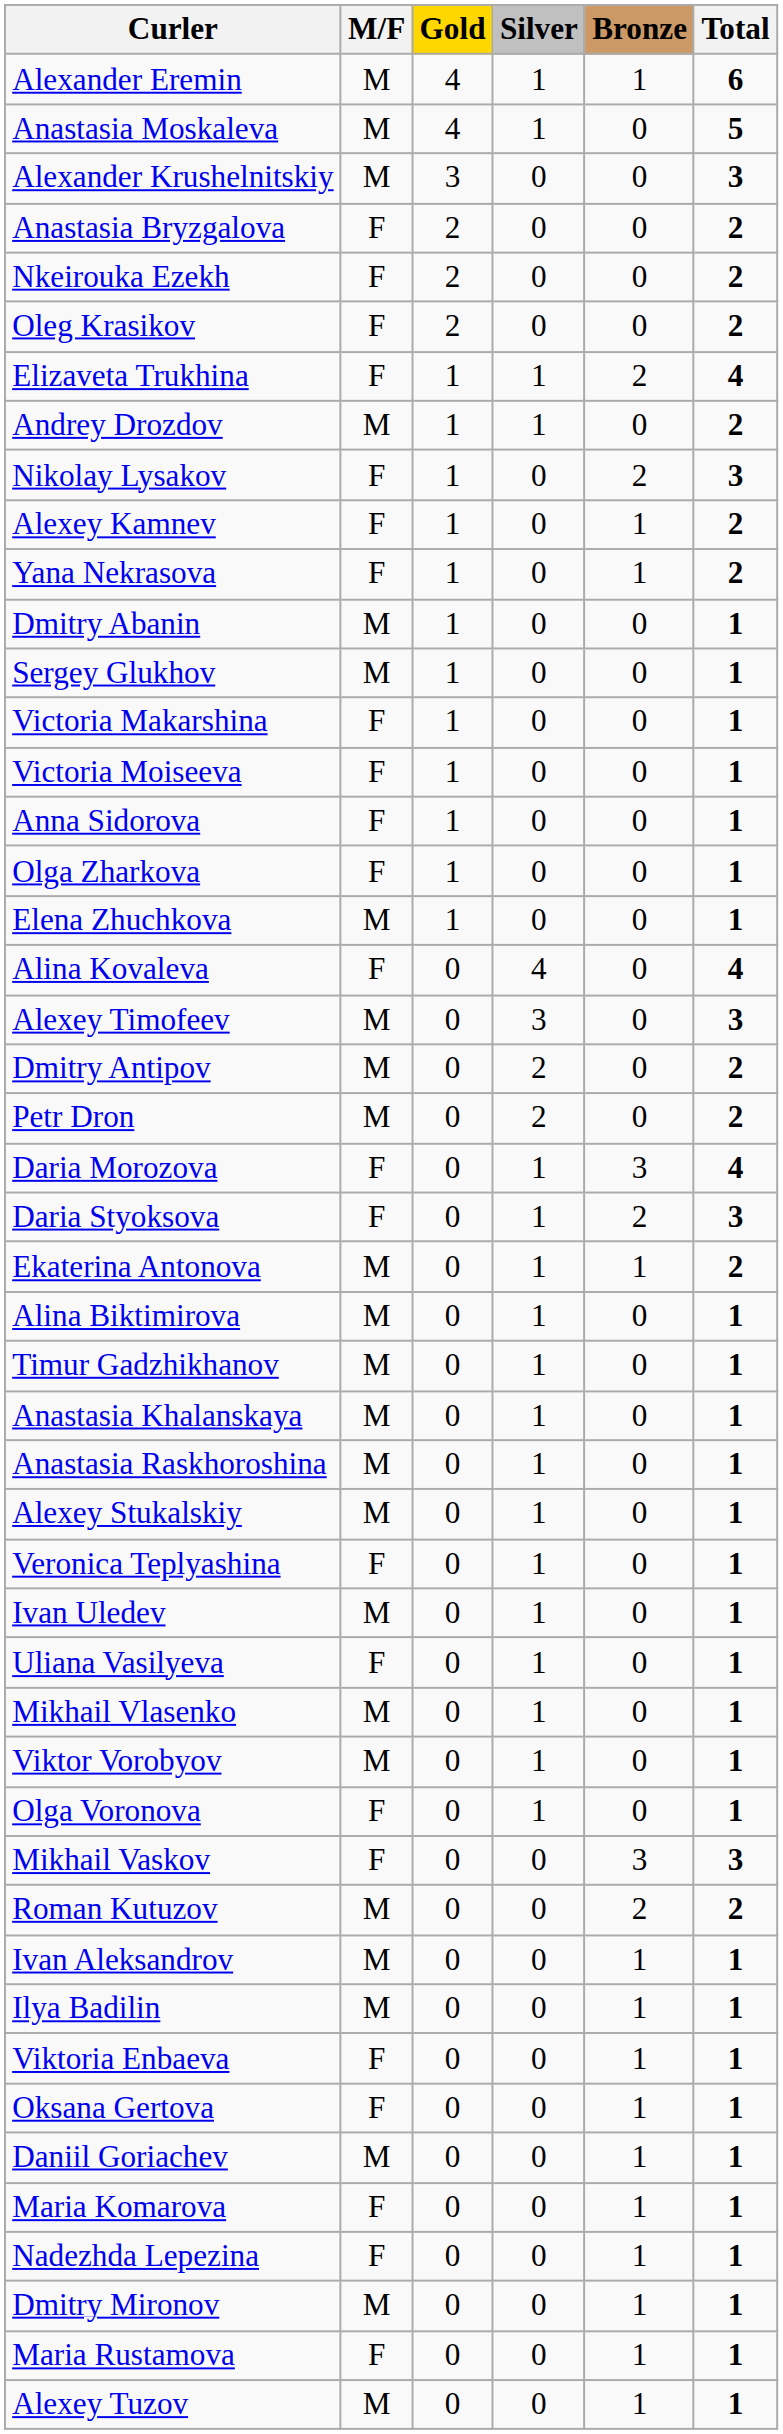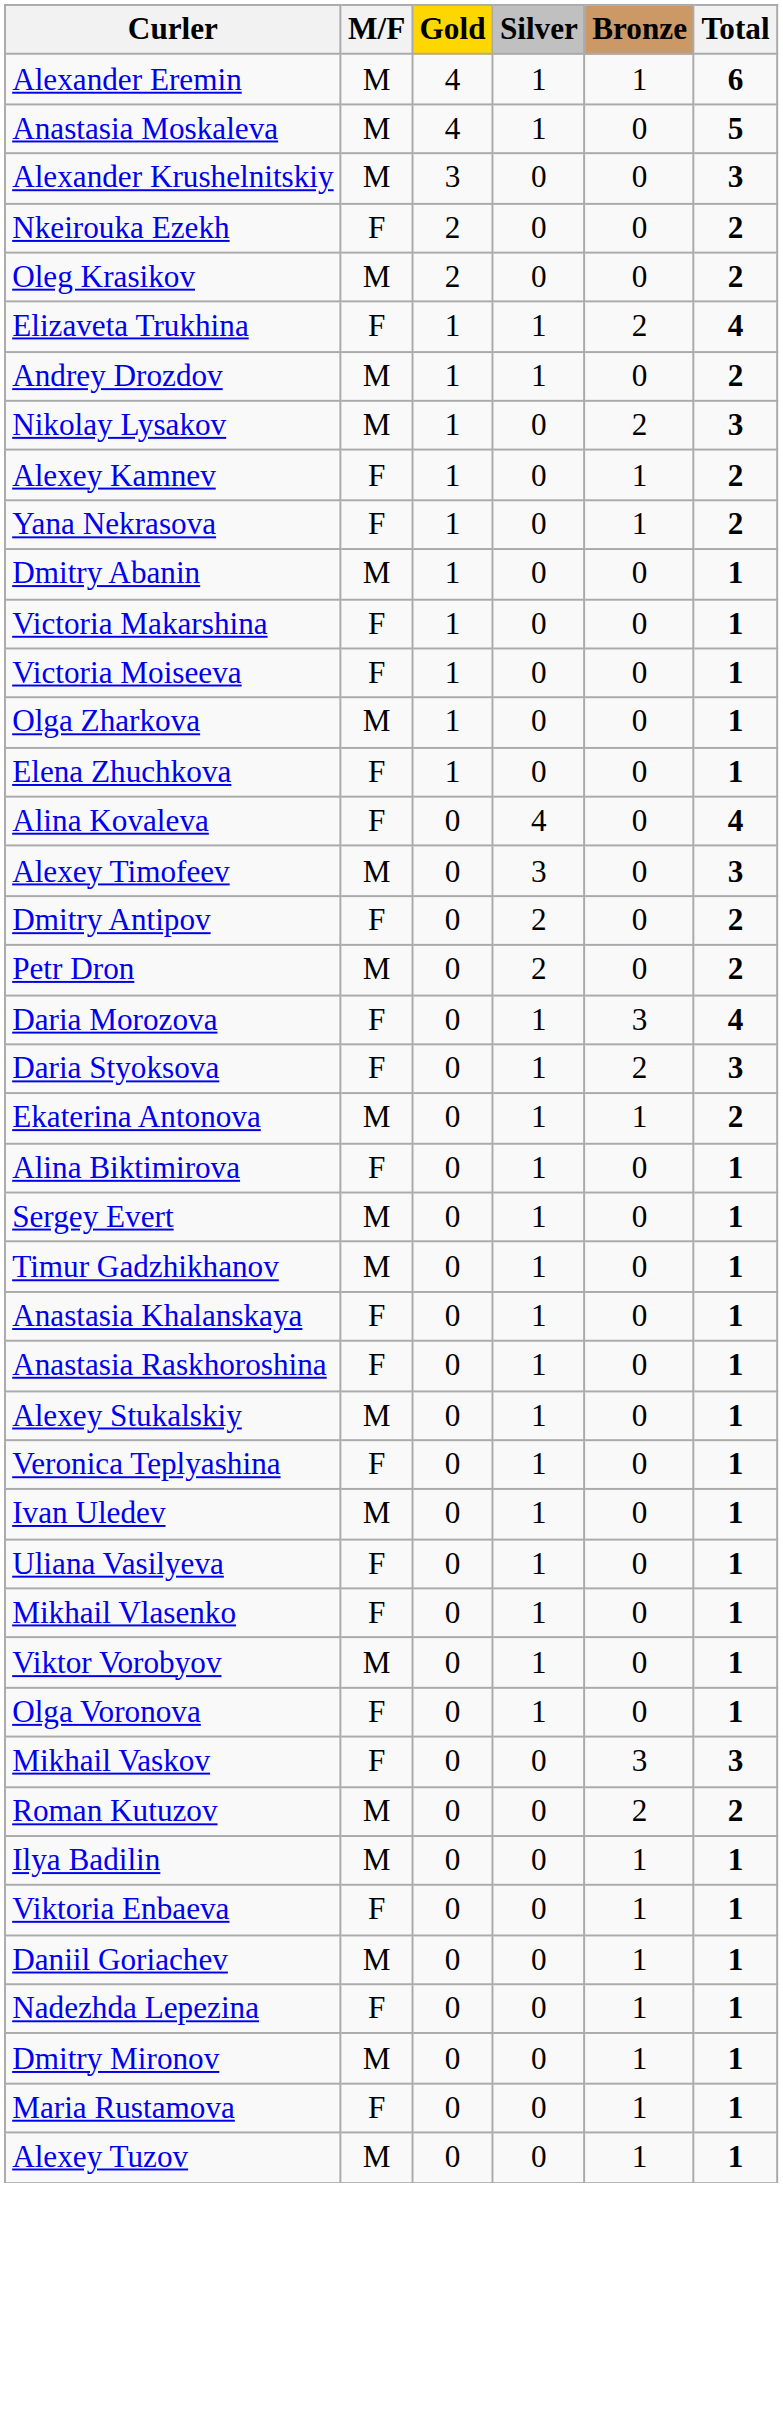 <table class="wikitable" style="text-align: center">
 <tr>
 <th>Curler</th>
 <th>M/F</th>
 <th style="background-color:gold;">Gold</th>
 <th style="background-color:silver;">Silver</th>
 <th style="background-color:#cc9966;">Bronze</th>
 <th>Total</th>
 </tr>
 <tr>
 <td align="left"> <a href='#'>Alexander Eremin</a></td>
 <td>M</td>
 <td>4</td>
 <td>1</td>
 <td>1</td>
 <td><strong>6</strong></td>
 </tr>
 <tr>
 <td align="left"> <a href='#'>Anastasia Moskaleva</a></td>
 <td>M</td>
 <td>4</td>
 <td>1</td>
 <td>0</td>
 <td><strong>5</strong></td>
 </tr>
 <tr>
 <td align="left"> <a href='#'>Alexander Krushelnitskiy</a></td>
 <td>M</td>
 <td>3</td>
 <td>0</td>
 <td>0</td>
 <td><strong>3</strong></td>
 </tr>
 <tr>
-<td align="left"> <a href='#'>Anastasia Bryzgalova</a></td>
-<td>F</td>
-<td>2</td>
-<td>0</td>
-<td>0</td>
-<td><strong>2</strong></td>
-</tr>
-<tr>
 <td align="left"> <a href='#'>Nkeirouka Ezekh</a></td>
 <td>F</td>
 <td>2</td>
 <td>0</td>
 <td>0</td>
 <td><strong>2</strong></td>
 </tr>
 <tr>
 <td align="left"> <a href='#'>Oleg Krasikov</a></td>
-<td>F</td>
+<td>M</td>
 <td>2</td>
 <td>0</td>
 <td>0</td>
 <td><strong>2</strong></td>
 </tr>
 <tr>
 <td align="left"> <a href='#'>Elizaveta Trukhina</a></td>
 <td>F</td>
 <td>1</td>
 <td>1</td>
 <td>2</td>
 <td><strong>4</strong></td>
 </tr>
 <tr>
 <td align="left"> <a href='#'>Andrey Drozdov</a></td>
 <td>M</td>
 <td>1</td>
 <td>1</td>
 <td>0</td>
 <td><strong>2</strong></td>
 </tr>
 <tr>
 <td align="left"> <a href='#'>Nikolay Lysakov</a></td>
-<td>F</td>
+<td>M</td>
 <td>1</td>
 <td>0</td>
 <td>2</td>
 <td><strong>3</strong></td>
 </tr>
 <tr>
 <td align="left"> <a href='#'>Alexey Kamnev</a></td>
 <td>F</td>
 <td>1</td>
 <td>0</td>
 <td>1</td>
 <td><strong>2</strong></td>
 </tr>
 <tr>
 <td align="left"> <a href='#'>Yana Nekrasova</a></td>
 <td>F</td>
 <td>1</td>
 <td>0</td>
 <td>1</td>
 <td><strong>2</strong></td>
 </tr>
 <tr>
 <td align="left"> <a href='#'>Dmitry Abanin</a></td>
 <td>M</td>
 <td>1</td>
 <td>0</td>
 <td>0</td>
 <td><strong>1</strong></td>
 </tr>
 <tr>
-<td align="left"> <a href='#'>Sergey Glukhov</a></td>
-<td>M</td>
-<td>1</td>
-<td>0</td>
-<td>0</td>
-<td><strong>1</strong></td>
-</tr>
-<tr>
 <td align="left"> <a href='#'>Victoria Makarshina</a></td>
 <td>F</td>
 <td>1</td>
 <td>0</td>
 <td>0</td>
 <td><strong>1</strong></td>
 </tr>
 <tr>
 <td align="left"> <a href='#'>Victoria Moiseeva</a></td>
 <td>F</td>
 <td>1</td>
 <td>0</td>
 <td>0</td>
 <td><strong>1</strong></td>
 </tr>
 <tr>
-<td align="left"> <a href='#'>Anna Sidorova</a></td>
-<td>F</td>
-<td>1</td>
-<td>0</td>
-<td>0</td>
-<td><strong>1</strong></td>
-</tr>
-<tr>
 <td align="left"> <a href='#'>Olga Zharkova</a></td>
-<td>F</td>
+<td>M</td>
 <td>1</td>
 <td>0</td>
 <td>0</td>
 <td><strong>1</strong></td>
 </tr>
 <tr>
 <td align="left"> <a href='#'>Elena Zhuchkova</a></td>
-<td>M</td>
+<td>F</td>
 <td>1</td>
 <td>0</td>
 <td>0</td>
 <td><strong>1</strong></td>
 </tr>
 <tr>
 <td align="left"> <a href='#'>Alina Kovaleva</a></td>
 <td>F</td>
 <td>0</td>
 <td>4</td>
 <td>0</td>
 <td><strong>4</strong></td>
 </tr>
 <tr>
 <td align="left"> <a href='#'>Alexey Timofeev</a></td>
 <td>M</td>
 <td>0</td>
 <td>3</td>
 <td>0</td>
 <td><strong>3</strong></td>
 </tr>
 <tr>
 <td align="left"> <a href='#'>Dmitry Antipov</a></td>
-<td>M</td>
+<td>F</td>
 <td>0</td>
 <td>2</td>
 <td>0</td>
 <td><strong>2</strong></td>
 </tr>
 <tr>
 <td align="left"> <a href='#'>Petr Dron</a></td>
 <td>M</td>
 <td>0</td>
 <td>2</td>
 <td>0</td>
 <td><strong>2</strong></td>
 </tr>
 <tr>
 <td align="left"> <a href='#'>Daria Morozova</a></td>
 <td>F</td>
 <td>0</td>
 <td>1</td>
 <td>3</td>
 <td><strong>4</strong></td>
 </tr>
 <tr>
 <td align="left"> <a href='#'>Daria Styoksova</a></td>
 <td>F</td>
 <td>0</td>
 <td>1</td>
 <td>2</td>
 <td><strong>3</strong></td>
 </tr>
 <tr>
 <td align="left"> <a href='#'>Ekaterina Antonova</a></td>
 <td>M</td>
 <td>0</td>
 <td>1</td>
 <td>1</td>
 <td><strong>2</strong></td>
 </tr>
 <tr>
 <td align="left"> <a href='#'>Alina Biktimirova</a></td>
+<td>F</td>
+<td>0</td>
+<td>1</td>
+<td>0</td>
+<td><strong>1</strong></td>
+</tr>
+<tr>
+<td align="left"> <a href='#'>Sergey Evert</a></td>
 <td>M</td>
 <td>0</td>
 <td>1</td>
 <td>0</td>
 <td><strong>1</strong></td>
 </tr>
 <tr>
 <td align="left"> <a href='#'>Timur Gadzhikhanov</a></td>
 <td>M</td>
 <td>0</td>
 <td>1</td>
 <td>0</td>
 <td><strong>1</strong></td>
 </tr>
 <tr>
 <td align="left"> <a href='#'>Anastasia Khalanskaya</a></td>
-<td>M</td>
+<td>F</td>
 <td>0</td>
 <td>1</td>
 <td>0</td>
 <td><strong>1</strong></td>
 </tr>
 <tr>
 <td align="left"> <a href='#'>Anastasia Raskhoroshina</a></td>
-<td>M</td>
+<td>F</td>
 <td>0</td>
 <td>1</td>
 <td>0</td>
 <td><strong>1</strong></td>
 </tr>
 <tr>
 <td align="left"> <a href='#'>Alexey Stukalskiy</a></td>
 <td>M</td>
 <td>0</td>
 <td>1</td>
 <td>0</td>
 <td><strong>1</strong></td>
 </tr>
 <tr>
 <td align="left"> <a href='#'>Veronica Teplyashina</a></td>
 <td>F</td>
 <td>0</td>
 <td>1</td>
 <td>0</td>
 <td><strong>1</strong></td>
 </tr>
 <tr>
 <td align="left"> <a href='#'>Ivan Uledev</a></td>
 <td>M</td>
 <td>0</td>
 <td>1</td>
 <td>0</td>
 <td><strong>1</strong></td>
 </tr>
 <tr>
 <td align="left"> <a href='#'>Uliana Vasilyeva</a></td>
 <td>F</td>
 <td>0</td>
 <td>1</td>
 <td>0</td>
 <td><strong>1</strong></td>
 </tr>
 <tr>
 <td align="left"> <a href='#'>Mikhail Vlasenko</a></td>
-<td>M</td>
+<td>F</td>
 <td>0</td>
 <td>1</td>
 <td>0</td>
 <td><strong>1</strong></td>
 </tr>
 <tr>
 <td align="left"> <a href='#'>Viktor Vorobyov</a></td>
 <td>M</td>
 <td>0</td>
 <td>1</td>
 <td>0</td>
 <td><strong>1</strong></td>
 </tr>
 <tr>
 <td align="left"> <a href='#'>Olga Voronova</a></td>
 <td>F</td>
 <td>0</td>
 <td>1</td>
 <td>0</td>
 <td><strong>1</strong></td>
 </tr>
 <tr>
 <td align="left"> <a href='#'>Mikhail Vaskov</a></td>
 <td>F</td>
 <td>0</td>
 <td>0</td>
 <td>3</td>
 <td><strong>3</strong></td>
 </tr>
 <tr>
 <td align="left"> <a href='#'>Roman Kutuzov</a></td>
 <td>M</td>
 <td>0</td>
 <td>0</td>
 <td>2</td>
 <td><strong>2</strong></td>
 </tr>
 <tr>
-<td align="left"> <a href='#'>Ivan Aleksandrov</a></td>
-<td>M</td>
-<td>0</td>
-<td>0</td>
-<td>1</td>
-<td><strong>1</strong></td>
-</tr>
-<tr>
 <td align="left"> <a href='#'>Ilya Badilin</a></td>
 <td>M</td>
 <td>0</td>
 <td>0</td>
 <td>1</td>
 <td><strong>1</strong></td>
 </tr>
 <tr>
 <td align="left"> <a href='#'>Viktoria Enbaeva</a></td>
 <td>F</td>
 <td>0</td>
 <td>0</td>
 <td>1</td>
 <td><strong>1</strong></td>
 </tr>
 <tr>
-<td align="left"> <a href='#'>Oksana Gertova</a></td>
-<td>F</td>
-<td>0</td>
-<td>0</td>
-<td>1</td>
-<td><strong>1</strong></td>
-</tr>
-<tr>
 <td align="left"> <a href='#'>Daniil Goriachev</a></td>
 <td>M</td>
-<td>0</td>
-<td>0</td>
-<td>1</td>
-<td><strong>1</strong></td>
-</tr>
-<tr>
-<td align="left"> <a href='#'>Maria Komarova</a></td>
-<td>F</td>
 <td>0</td>
 <td>0</td>
 <td>1</td>
 <td><strong>1</strong></td>
 </tr>
 <tr>
 <td align="left"> <a href='#'>Nadezhda Lepezina</a></td>
 <td>F</td>
 <td>0</td>
 <td>0</td>
 <td>1</td>
 <td><strong>1</strong></td>
 </tr>
 <tr>
 <td align="left"> <a href='#'>Dmitry Mironov</a></td>
 <td>M</td>
 <td>0</td>
 <td>0</td>
 <td>1</td>
 <td><strong>1</strong></td>
 </tr>
 <tr>
 <td align="left"> <a href='#'>Maria Rustamova</a></td>
 <td>F</td>
 <td>0</td>
 <td>0</td>
 <td>1</td>
 <td><strong>1</strong></td>
 </tr>
 <tr>
 <td align="left"> <a href='#'>Alexey Tuzov</a></td>
 <td>M</td>
 <td>0</td>
 <td>0</td>
 <td>1</td>
 <td><strong>1</strong></td>
 </tr>
 </table>
